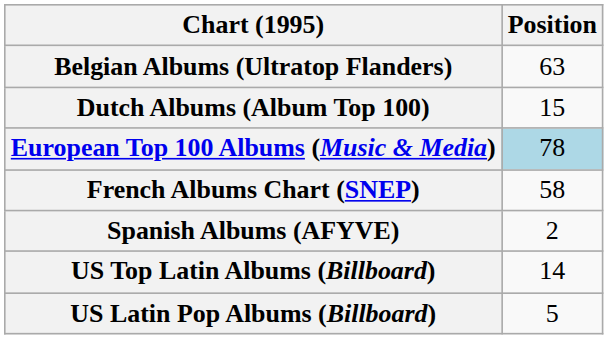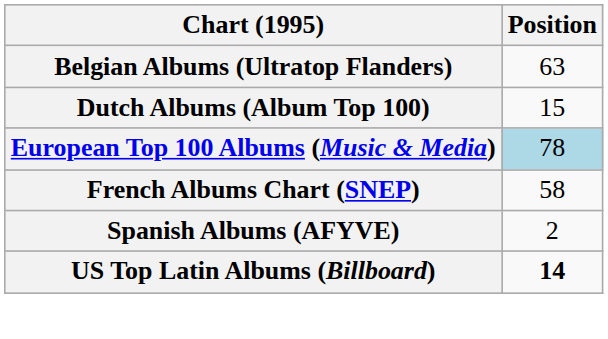 <table class="wikitable sortable plainrowheaders" style="text-align:center">
 <tr>
 <th scope="col">Chart (1995)</th>
 <th scope="col">Position</th>
 </tr>
 <tr>
 <th scope="row">Belgian Albums (Ultratop Flanders)</th>
 <td>63</td>
 </tr>
 <tr>
 <th scope="row">Dutch Albums (Album Top 100)</th>
 <td>15</td>
 </tr>
 <tr>
 <th scope="row"><a href='#'>European Top 100 Albums</a> (<em><a href='#'>Music & Media</a></em>)</th>
 <td style="background: lightblue;">78</td>
 </tr>
 <tr>
 <th scope="row">French Albums Chart (<a href='#'>SNEP</a>)</th>
 <td>58</td>
 </tr>
 <tr>
 <th scope="row" align="left">Spanish Albums (AFYVE)</th>
 <td align="center">2</td>
 </tr>
 <tr>
 <th scope="row" align="left">US Top Latin Albums (<em>Billboard</em>)</th>
-<td align="center">14</td>
-</tr>
-<tr>
-<th scope="row" align="left">US Latin Pop Albums (<em>Billboard</em>)</th>
-<td align="center">5</td>
+<td align="center"><strong>14</strong></td>
 </tr>
 </table>
